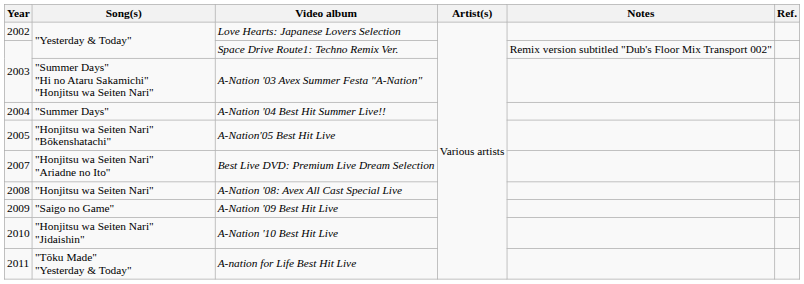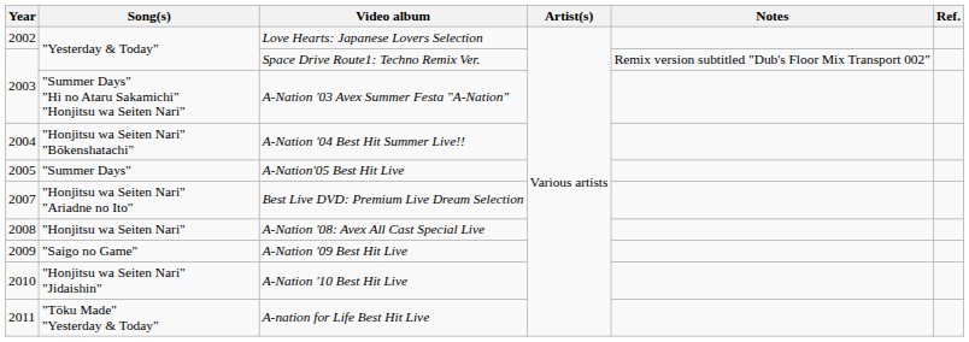 <table class="wikitable" border="1">
 <tr>
 <th rowspan="1">Year</th>
 <th rowspan="1" width="250">Song(s)</th>
 <th rowspan="1">Video album</th>
 <th rowspan="1">Artist(s)</th>
 <th rowspan="1">Notes</th>
 <th rowspan="1">Ref.</th>
 </tr>
 <tr>
 <td>2002</td>
 <td rowspan="2">"Yesterday & Today"</td>
 <td><em>Love Hearts: Japanese Lovers Selection</em></td>
 <td rowspan="10">Various artists</td>
 <td></td>
 <td align="center"></td>
 </tr>
 <tr>
 <td rowspan="2">2003</td>
 <td><em>Space Drive Route1: Techno Remix Ver.</em></td>
 <td>Remix version subtitled "Dub's Floor Mix Transport 002"</td>
 <td align="center"></td>
 </tr>
 <tr>
 <td>"Summer Days"<br>"Hi no Ataru Sakamichi"<br>"Honjitsu wa Seiten Nari"</td>
 <td><em>A-Nation '03 Avex Summer Festa "A-Nation"</em></td>
 <td></td>
 <td align="center"></td>
 </tr>
 <tr>
 <td>2004</td>
-<td>"Summer Days"</td>
+<td>"Honjitsu wa Seiten Nari"<br>"Bōkenshatachi"</td>
 <td><em>A-Nation '04 Best Hit Summer Live!!</em></td>
 <td></td>
 <td align="center"></td>
 </tr>
 <tr>
 <td>2005</td>
-<td>"Honjitsu wa Seiten Nari"<br>"Bōkenshatachi"</td>
+<td>"Summer Days"</td>
 <td><em>A-Nation'05 Best Hit Live</em></td>
 <td></td>
 <td align="center"></td>
 </tr>
 <tr>
 <td>2007</td>
 <td>"Honjitsu wa Seiten Nari"<br>"Ariadne no Ito"</td>
 <td><em>Best Live DVD: Premium Live Dream Selection</em></td>
 <td></td>
 <td align="center"></td>
 </tr>
 <tr>
 <td>2008</td>
 <td>"Honjitsu wa Seiten Nari"</td>
 <td><em>A-Nation '08: Avex All Cast Special Live</em></td>
 <td></td>
 <td align="center"></td>
 </tr>
 <tr>
 <td>2009</td>
 <td>"Saigo no Game"</td>
 <td><em>A-Nation '09 Best Hit Live</em></td>
 <td></td>
 <td align="center"></td>
 </tr>
 <tr>
 <td>2010</td>
 <td>"Honjitsu wa Seiten Nari"<br>"Jidaishin"</td>
 <td><em>A-Nation '10 Best Hit Live</em></td>
 <td></td>
 <td align="center"></td>
 </tr>
 <tr>
 <td>2011</td>
 <td>"Tōku Made"<br>"Yesterday & Today"</td>
 <td><em>A-nation for Life Best Hit Live</em></td>
 <td></td>
 <td align="center"></td>
 </tr>
 </table>
